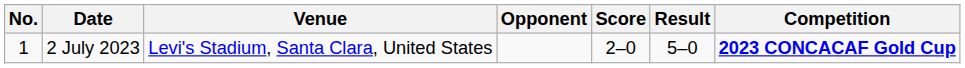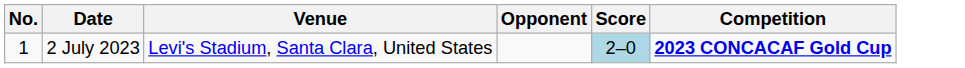 <table class="wikitable sortable">
 <tr>
 <th scope="col">No.</th>
 <th scope="col">Date</th>
 <th scope="col">Venue</th>
 <th scope="col">Opponent</th>
 <th scope="col">Score</th>
-<th scope="col">Result</th>
 <th scope="col">Competition</th>
 </tr>
 <tr>
 <td align="center">1</td>
 <td>2 July 2023</td>
 <td><a href='#'>Levi's Stadium</a>, <a href='#'>Santa Clara</a>, United States</td>
 <td></td>
-<td align="center">2–0</td>
-<td align="center">5–0</td>
+<td align="center" style="background: lightblue;">2–0</td>
 <td><strong><a href='#'>2023 CONCACAF Gold Cup</a></strong></td>
 </tr>
 </table>
